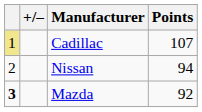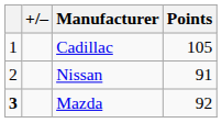 <table class="wikitable" style="font-size: 95%;">
 <tr>
 <th scope="col"></th>
 <th scope="col">+/–</th>
 <th scope="col">Manufacturer</th>
 <th scope="col">Points</th>
 </tr>
 <tr>
-<td align=center style="background: khaki;">1</td>
+<td align=center>1</td>
 <td align="left"></td>
 <td> <a href='#'>Cadillac</a></td>
-<td align=right>107</td>
+<td align=right>105</td>
 </tr>
 <tr>
 <td align=center>2</td>
 <td align="left"></td>
 <td> <a href='#'>Nissan</a></td>
-<td align=right>94</td>
+<td align=right>91</td>
 </tr>
 <tr>
 <td align=center><strong>3</strong></td>
 <td align="left"></td>
 <td> <a href='#'>Mazda</a></td>
 <td align=right>92</td>
 </tr>
 <tr>
 </tr>
 </table>
